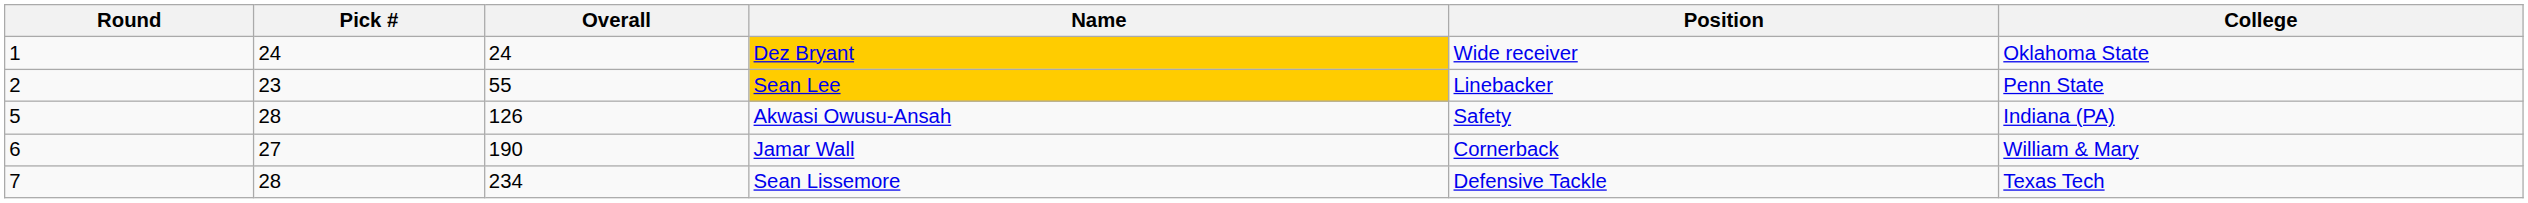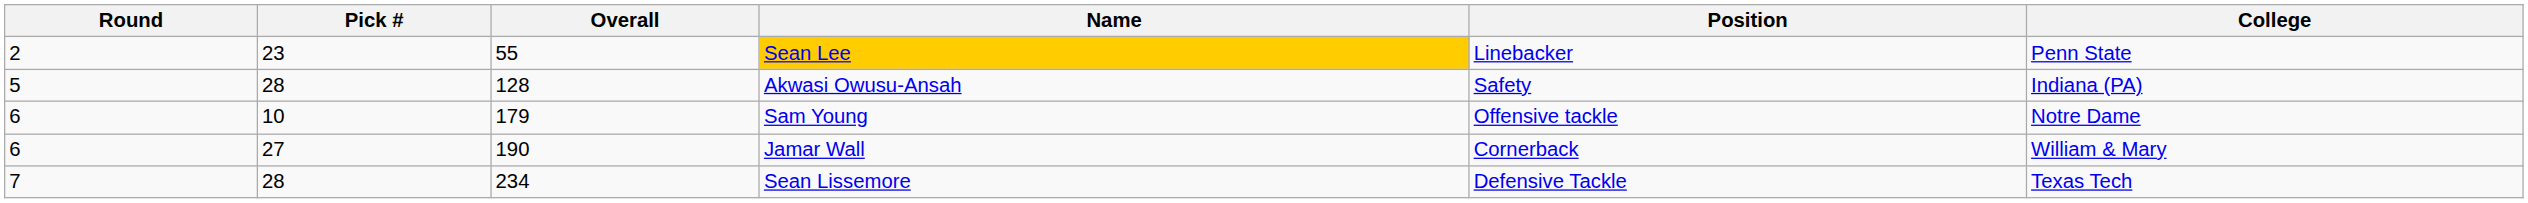 <table class="wikitable sortable sortable" style="width: 100%">
 <tr>
 <th>Round</th>
 <th>Pick #</th>
 <th>Overall</th>
 <th>Name</th>
 <th>Position</th>
 <th>College</th>
-</tr>
-<tr>
-<td>1</td>
-<td>24</td>
-<td>24</td>
-<td bgcolor=#FFCC00><a href='#'>Dez Bryant</a></td>
-<td><a href='#'>Wide receiver</a></td>
-<td><a href='#'>Oklahoma State</a></td>
 </tr>
 <tr>
 <td>2</td>
 <td>23</td>
 <td>55</td>
 <td bgcolor=#FFCC00><a href='#'>Sean Lee</a></td>
 <td><a href='#'>Linebacker</a></td>
 <td><a href='#'>Penn State</a></td>
 </tr>
 <tr>
 <td>5</td>
 <td>28</td>
-<td>126</td>
+<td>128</td>
 <td><a href='#'>Akwasi Owusu-Ansah</a></td>
 <td><a href='#'>Safety</a></td>
 <td><a href='#'>Indiana (PA)</a></td>
+</tr>
+<tr>
+<td>6</td>
+<td>10</td>
+<td>179</td>
+<td><a href='#'>Sam Young</a></td>
+<td><a href='#'>Offensive tackle</a></td>
+<td><a href='#'>Notre Dame</a></td>
 </tr>
 <tr>
 <td>6</td>
 <td>27</td>
 <td>190</td>
 <td><a href='#'>Jamar Wall</a></td>
 <td><a href='#'>Cornerback</a></td>
 <td><a href='#'>William & Mary</a></td>
 </tr>
 <tr>
 <td>7</td>
 <td>28</td>
 <td>234</td>
 <td><a href='#'>Sean Lissemore</a></td>
 <td><a href='#'>Defensive Tackle</a></td>
 <td><a href='#'>Texas Tech</a></td>
 </tr>
 </table>
